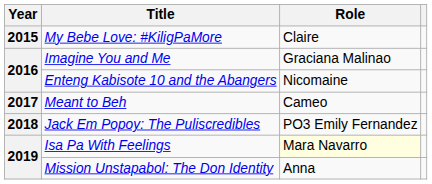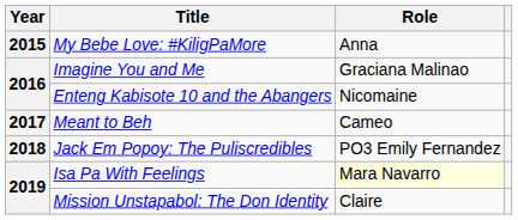 <table class="wikitable sortable plainrowheaders">
 <tr>
 <th scope="col">Year</th>
 <th scope="col">Title</th>
 <th scope="col">Role</th>
 <th scope="col"></th>
 </tr>
 <tr>
 <th scope="row">2015</th>
 <td><em><a href='#'>My Bebe Love: #KiligPaMore</a></em></td>
-<td>Claire</td>
+<td>Anna</td>
 <td style="text-align: center;"></td>
 </tr>
 <tr>
 <th scope="row" rowspan="2">2016</th>
 <td><em><a href='#'>Imagine You and Me</a></em></td>
 <td>Graciana Malinao</td>
 <td style="text-align: center;"></td>
 </tr>
 <tr>
 <td><em><a href='#'>Enteng Kabisote 10 and the Abangers</a></em></td>
 <td>Nicomaine</td>
 <td style="text-align: center;"></td>
 </tr>
 <tr>
 <th scope="row">2017</th>
 <td><em><a href='#'>Meant to Beh</a></em></td>
 <td>Cameo</td>
 <td style="text-align: center;"></td>
 </tr>
 <tr>
 <th scope="row">2018</th>
 <td><em><a href='#'>Jack Em Popoy: The Puliscredibles</a></em></td>
 <td>PO3 Emily Fernandez</td>
 <td style="text-align: center;"></td>
 </tr>
 <tr>
 <th scope="row" rowspan="2">2019</th>
 <td><em><a href='#'>Isa Pa With Feelings</a></em></td>
 <td style="background: lightyellow;">Mara Navarro</td>
 <td style="text-align: center;"></td>
 </tr>
 <tr>
 <td><em><a href='#'>Mission Unstapabol: The Don Identity</a></em></td>
-<td>Anna</td>
+<td>Claire</td>
 <td style="text-align: center;"></td>
 </tr>
 </table>
